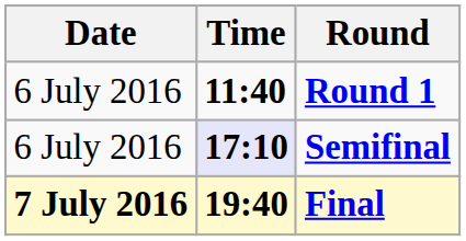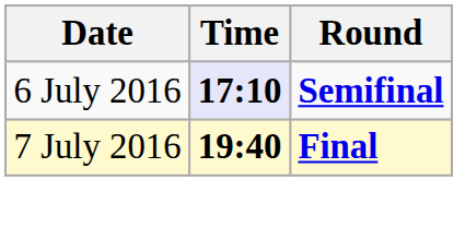 <table class="wikitable">
 <tr>
 <th>Date</th>
 <th>Time</th>
 <th>Round</th>
 </tr>
 <tr>
 <td>6 July 2016</td>
-<td><strong>11:40</strong></td>
-<td><strong><a href='#'>Round 1</a></strong></td>
-</tr>
-<tr>
-<td>6 July 2016</td>
 <td style="background: lavender;"><strong>17:10</strong></td>
 <td><strong><a href='#'>Semifinal</a></strong></td>
 </tr>
 <tr style=background:lemonchiffon>
-<td><strong>7 July 2016</strong></td>
+<td>7 July 2016</td>
 <td><strong>19:40</strong></td>
 <td><strong><a href='#'>Final</a></strong></td>
 </tr>
 </table>
